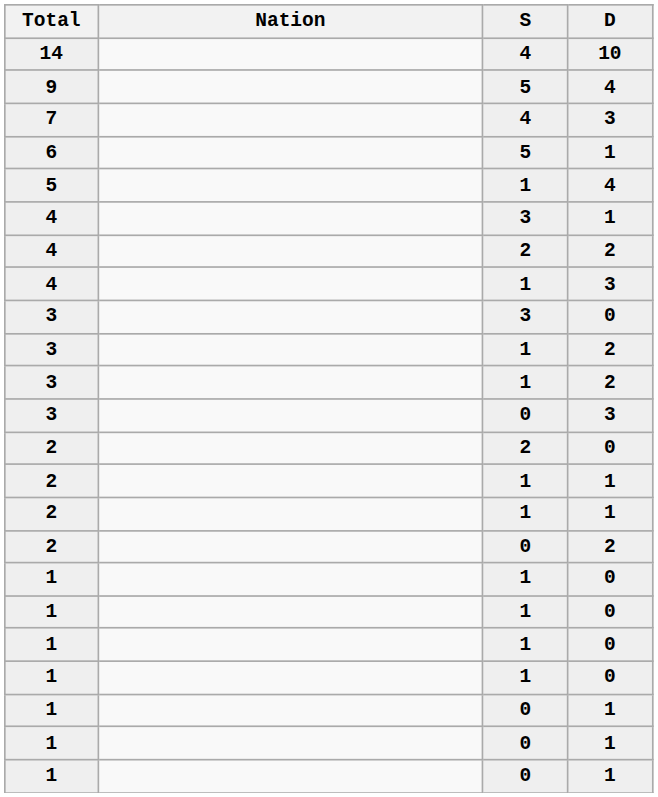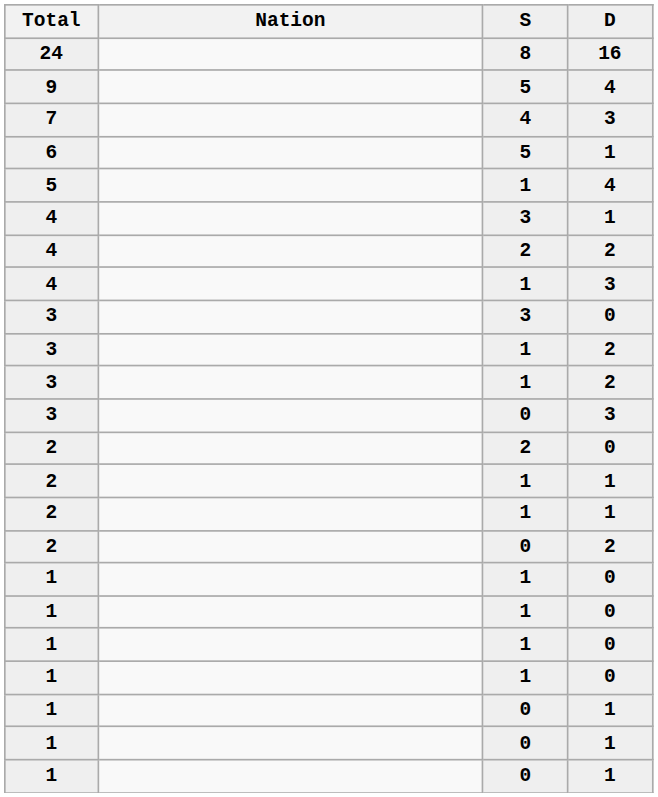 <table class="wikitable" style="font-size:90%;">
 <tr>
 <th width=50>Total</th>
 <th width=225>Nation</th>
 <th width=45 style="background:#efefef"> S </th>
 <th width=45 style="background:#efefef"> D </th>
 </tr>
 <tr align=center>
-<td bgcolor=#efefef><strong>14</strong></td>
+<td bgcolor=#efefef><strong>24</strong></td>
 <td align=left></td>
-<td bgcolor=#efefef><strong>4</strong></td>
-<td bgcolor=#efefef><strong>10</strong></td>
+<td bgcolor=#efefef><strong>8</strong></td>
+<td bgcolor=#efefef><strong>16</strong></td>
 </tr>
 <tr align=center>
 <td bgcolor=#efefef><strong>9</strong></td>
 <td align=left></td>
 <td bgcolor=#efefef><strong>5</strong></td>
 <td bgcolor=#efefef><strong>4</strong></td>
 </tr>
 <tr align=center>
 <td bgcolor=#efefef><strong>7</strong></td>
 <td align=left></td>
 <td bgcolor=#efefef><strong>4</strong></td>
 <td bgcolor=#efefef><strong>3</strong></td>
 </tr>
 <tr align=center>
 <td bgcolor=#efefef><strong>6</strong></td>
 <td align=left></td>
 <td bgcolor=#efefef><strong>5</strong></td>
 <td bgcolor=#efefef><strong>1</strong></td>
 </tr>
 <tr align=center>
 <td bgcolor=#efefef><strong>5</strong></td>
 <td align=left></td>
 <td bgcolor=#efefef><strong>1</strong></td>
 <td bgcolor=#efefef><strong>4</strong></td>
 </tr>
 <tr align=center>
 <td bgcolor=#efefef><strong>4</strong></td>
 <td align=left></td>
 <td bgcolor=#efefef><strong>3</strong></td>
 <td bgcolor=#efefef><strong>1</strong></td>
 </tr>
 <tr align=center>
 <td bgcolor=#efefef><strong>4</strong></td>
 <td align=left></td>
 <td bgcolor=#efefef><strong>2</strong></td>
 <td bgcolor=#efefef><strong>2</strong></td>
 </tr>
 <tr align=center>
 <td bgcolor=#efefef><strong>4</strong></td>
 <td align=left></td>
 <td bgcolor=#efefef><strong>1</strong></td>
 <td bgcolor=#efefef><strong>3</strong></td>
 </tr>
 <tr align=center>
 <td bgcolor=#efefef><strong>3</strong></td>
 <td align=left></td>
 <td bgcolor=#efefef><strong>3</strong></td>
 <td bgcolor=#efefef><strong>0</strong></td>
 </tr>
 <tr align=center>
 <td bgcolor=#efefef><strong>3</strong></td>
 <td align=left></td>
 <td bgcolor=#efefef><strong>1</strong></td>
 <td bgcolor=#efefef><strong>2</strong></td>
 </tr>
 <tr align=center>
 <td bgcolor=#efefef><strong>3</strong></td>
 <td align=left></td>
 <td bgcolor=#efefef><strong>1</strong></td>
 <td bgcolor=#efefef><strong>2</strong></td>
 </tr>
 <tr align=center>
 <td bgcolor=#efefef><strong>3</strong></td>
 <td align=left></td>
 <td bgcolor=#efefef><strong>0</strong></td>
 <td bgcolor=#efefef><strong>3</strong></td>
 </tr>
 <tr align=center>
 <td bgcolor=#efefef><strong>2</strong></td>
 <td align=left></td>
 <td bgcolor=#efefef><strong>2</strong></td>
 <td bgcolor=#efefef><strong>0</strong></td>
 </tr>
 <tr align=center>
 <td bgcolor=#efefef><strong>2</strong></td>
 <td align=left></td>
 <td bgcolor=#efefef><strong>1</strong></td>
 <td bgcolor=#efefef><strong>1</strong></td>
 </tr>
 <tr align=center>
 <td bgcolor=#efefef><strong>2</strong></td>
 <td align=left></td>
 <td bgcolor=#efefef><strong>1</strong></td>
 <td bgcolor=#efefef><strong>1</strong></td>
 </tr>
 <tr align=center>
 <td bgcolor=#efefef><strong>2</strong></td>
 <td align=left></td>
 <td bgcolor=#efefef><strong>0</strong></td>
 <td bgcolor=#efefef><strong>2</strong></td>
 </tr>
 <tr align=center>
 <td bgcolor=#efefef><strong>1</strong></td>
 <td align=left></td>
 <td bgcolor=#efefef><strong>1</strong></td>
 <td bgcolor=#efefef><strong>0</strong></td>
 </tr>
 <tr align=center>
 <td bgcolor=#efefef><strong>1</strong></td>
 <td align=left></td>
 <td bgcolor=#efefef><strong>1</strong></td>
 <td bgcolor=#efefef><strong>0</strong></td>
 </tr>
 <tr align=center>
 <td bgcolor=#efefef><strong>1</strong></td>
 <td align=left></td>
 <td bgcolor=#efefef><strong>1</strong></td>
 <td bgcolor=#efefef><strong>0</strong></td>
 </tr>
 <tr align=center>
 <td bgcolor=#efefef><strong>1</strong></td>
 <td align=left></td>
 <td bgcolor=#efefef><strong>1</strong></td>
 <td bgcolor=#efefef><strong>0</strong></td>
 </tr>
 <tr align=center>
 <td bgcolor=#efefef><strong>1</strong></td>
 <td align=left></td>
 <td bgcolor=#efefef><strong>0</strong></td>
 <td bgcolor=#efefef><strong>1</strong></td>
 </tr>
 <tr align=center>
 <td bgcolor=#efefef><strong>1</strong></td>
 <td align=left></td>
 <td bgcolor=#efefef><strong>0</strong></td>
 <td bgcolor=#efefef><strong>1</strong></td>
 </tr>
 <tr align=center>
 <td bgcolor=#efefef><strong>1</strong></td>
 <td align=left></td>
 <td bgcolor=#efefef><strong>0</strong></td>
 <td bgcolor=#efefef><strong>1</strong></td>
 </tr>
 </table>
